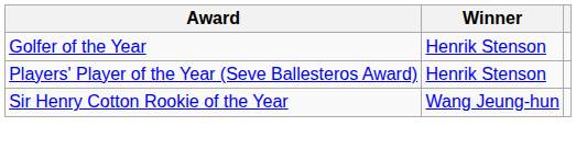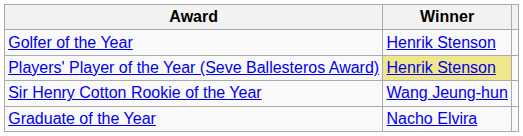 <table class="wikitable">
 <tr>
 <th>Award</th>
 <th>Winner</th>
 <th></th>
 </tr>
 <tr>
 <td><a href='#'>Golfer of the Year</a></td>
 <td> <a href='#'>Henrik Stenson</a></td>
 <td></td>
 </tr>
 <tr>
 <td><a href='#'>Players' Player of the Year (Seve Ballesteros Award)</a></td>
-<td> <a href='#'>Henrik Stenson</a></td>
+<td style="background: khaki;"> <a href='#'>Henrik Stenson</a></td>
 <td></td>
 </tr>
 <tr>
 <td><a href='#'>Sir Henry Cotton Rookie of the Year</a></td>
 <td> <a href='#'>Wang Jeung-hun</a></td>
 <td></td>
 </tr>
+<tr>
+<td><a href='#'>Graduate of the Year</a></td>
+<td> <a href='#'>Nacho Elvira</a></td>
+<td></td>
+</tr>
 </table>
